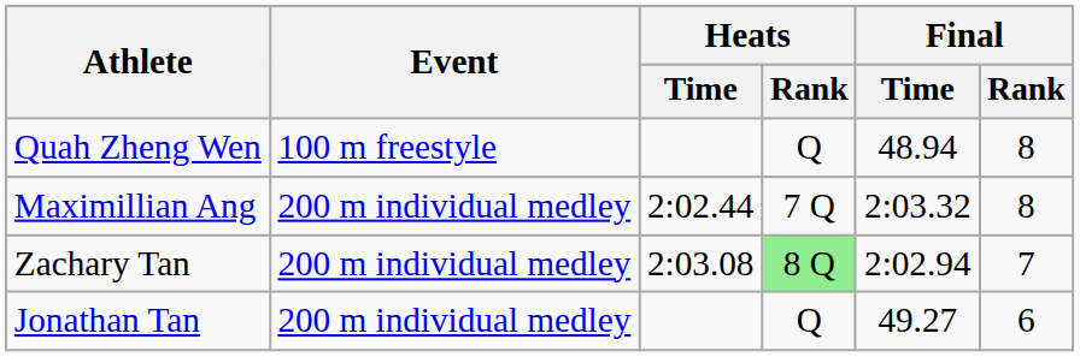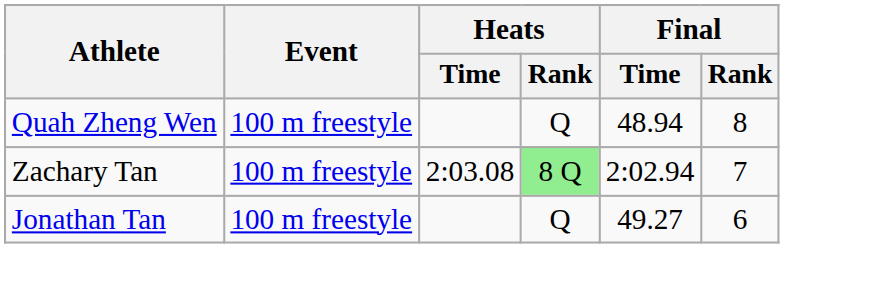 <table class="wikitable" style="font-size:90%;text-align:center">
 <tr>
 <th rowspan="2">Athlete</th>
 <th rowspan="2">Event</th>
 <th colspan="2">Heats</th>
 <th colspan="2">Final</th>
 </tr>
 <tr style="font-size:95%">
 <th>Time</th>
 <th>Rank</th>
 <th>Time</th>
 <th>Rank</th>
 </tr>
 <tr>
 <td align="left"><a href='#'>Quah Zheng Wen</a></td>
 <td align="left"><a href='#'>100 m freestyle</a></td>
 <td></td>
 <td>Q</td>
 <td>48.94</td>
 <td>8</td>
 </tr>
 <tr>
-<td align="left"><a href='#'>Maximillian Ang</a></td>
-<td align="left"><a href='#'>200 m individual medley</a></td>
-<td>2:02.44</td>
-<td>7 Q</td>
-<td>2:03.32</td>
-<td>8</td>
-</tr>
-<tr>
 <td align="left">Zachary Tan</td>
-<td align="left"><a href='#'>200 m individual medley</a></td>
+<td align="left"><a href='#'>100 m freestyle</a></td>
 <td>2:03.08</td>
 <td style="background: lightgreen;">8 Q</td>
 <td>2:02.94</td>
 <td>7</td>
 </tr>
 <tr>
 <td align="left"><a href='#'>Jonathan Tan</a></td>
-<td align="left"><a href='#'>200 m individual medley</a></td>
+<td align="left"><a href='#'>100 m freestyle</a></td>
 <td></td>
 <td>Q</td>
 <td>49.27</td>
 <td>6</td>
 </tr>
 </table>
